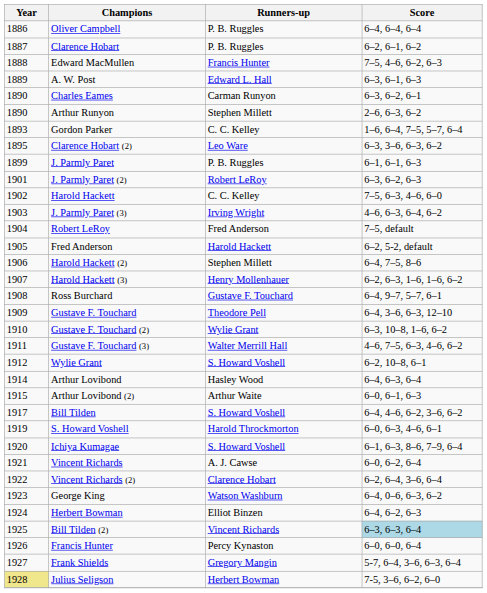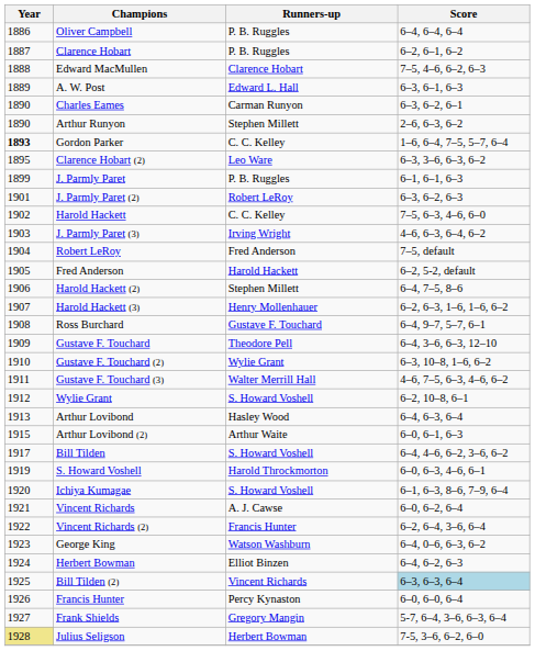 <table class="wikitable" style="font-size:98%;">
 <tr>
 <th style="width:60px;">Year</th>
 <th style="width:230px;">Champions</th>
 <th style="width:230px;">Runners-up</th>
 <th style="width:175px;">Score</th>
 </tr>
 <tr>
 <td>1886</td>
 <td> <a href='#'>Oliver Campbell</a></td>
 <td> P. B. Ruggles</td>
 <td>6–4, 6–4, 6–4</td>
 </tr>
 <tr>
 <td>1887</td>
 <td> <a href='#'>Clarence Hobart</a></td>
 <td> P. B. Ruggles</td>
 <td>6–2, 6–1, 6–2</td>
 </tr>
 <tr>
 <td>1888</td>
 <td> Edward MacMullen</td>
-<td> <a href='#'>Francis Hunter</a></td>
+<td> <a href='#'>Clarence Hobart</a></td>
 <td>7–5, 4–6, 6–2, 6–3</td>
 </tr>
 <tr>
 <td>1889</td>
 <td> A. W. Post</td>
 <td> <a href='#'>Edward L. Hall</a></td>
 <td>6–3, 6–1, 6–3</td>
 </tr>
 <tr>
 <td>1890</td>
 <td> <a href='#'>Charles Eames</a></td>
 <td> Carman Runyon</td>
 <td>6–3, 6–2, 6–1</td>
 </tr>
 <tr>
 <td>1890</td>
 <td> Arthur Runyon</td>
 <td> Stephen Millett</td>
 <td>2–6, 6–3, 6–2</td>
 </tr>
 <tr>
-<td>1893</td>
+<td><strong>1893</strong></td>
 <td> Gordon Parker</td>
 <td> C. C. Kelley</td>
 <td>1–6, 6–4, 7–5, 5–7, 6–4</td>
 </tr>
 <tr>
 <td>1895</td>
 <td> <a href='#'>Clarence Hobart</a> <small>(2)</small></td>
 <td> <a href='#'>Leo Ware</a></td>
 <td>6–3, 3–6, 6–3, 6–2</td>
 </tr>
 <tr>
 <td>1899</td>
 <td> <a href='#'>J. Parmly Paret</a></td>
 <td> P. B. Ruggles</td>
 <td>6–1, 6–1, 6–3</td>
 </tr>
 <tr>
 <td>1901</td>
 <td> <a href='#'>J. Parmly Paret</a> <small>(2)</small></td>
 <td> <a href='#'>Robert LeRoy</a></td>
 <td>6–3, 6–2, 6–3</td>
 </tr>
 <tr>
 <td>1902</td>
 <td> <a href='#'>Harold Hackett</a></td>
 <td> C. C. Kelley</td>
 <td>7–5, 6–3, 4–6, 6–0</td>
 </tr>
 <tr>
 <td>1903</td>
 <td> <a href='#'>J. Parmly Paret</a> <small>(3)</small></td>
 <td> <a href='#'>Irving Wright</a></td>
 <td>4–6, 6–3, 6–4, 6–2</td>
 </tr>
 <tr>
 <td>1904</td>
 <td> <a href='#'>Robert LeRoy</a></td>
 <td> Fred Anderson</td>
 <td>7–5, default</td>
 </tr>
 <tr>
 <td>1905</td>
 <td> Fred Anderson</td>
 <td> <a href='#'>Harold Hackett</a></td>
 <td>6–2, 5-2, default</td>
 </tr>
 <tr>
 <td>1906</td>
 <td> <a href='#'>Harold Hackett</a> <small>(2)</small></td>
 <td> Stephen Millett</td>
 <td>6–4, 7–5, 8–6</td>
 </tr>
 <tr>
 <td>1907</td>
 <td> <a href='#'>Harold Hackett</a> <small>(3)</small></td>
 <td> <a href='#'>Henry Mollenhauer</a></td>
 <td>6–2, 6–3, 1–6, 1–6, 6–2</td>
 </tr>
 <tr>
 <td>1908</td>
 <td> Ross Burchard</td>
 <td> <a href='#'>Gustave F. Touchard</a></td>
 <td>6–4, 9–7, 5–7, 6–1</td>
 </tr>
 <tr>
 <td>1909</td>
 <td> <a href='#'>Gustave F. Touchard</a></td>
 <td> <a href='#'>Theodore Pell</a></td>
 <td>6–4, 3–6, 6–3, 12–10</td>
 </tr>
 <tr>
 <td>1910</td>
 <td> <a href='#'>Gustave F. Touchard</a> <small>(2)</small></td>
 <td> <a href='#'>Wylie Grant</a></td>
 <td>6–3, 10–8, 1–6, 6–2</td>
 </tr>
 <tr>
 <td>1911</td>
 <td> <a href='#'>Gustave F. Touchard</a> <small>(3)</small></td>
 <td> <a href='#'>Walter Merrill Hall</a></td>
 <td>4–6, 7–5, 6–3, 4–6, 6–2</td>
 </tr>
 <tr>
 <td>1912</td>
 <td> <a href='#'>Wylie Grant</a></td>
 <td> <a href='#'>S. Howard Voshell</a></td>
 <td>6–2, 10–8, 6–1</td>
 </tr>
 <tr>
-<td>1914</td>
+<td>1913</td>
 <td> Arthur Lovibond</td>
 <td> Hasley Wood</td>
 <td>6–4, 6–3, 6–4</td>
 </tr>
 <tr>
 <td>1915</td>
 <td> Arthur Lovibond <small>(2)</small></td>
 <td> Arthur Waite</td>
 <td>6–0, 6–1, 6–3</td>
 </tr>
 <tr>
 <td>1917</td>
 <td> <a href='#'>Bill Tilden</a></td>
 <td> <a href='#'>S. Howard Voshell</a></td>
 <td>6–4, 4–6, 6–2, 3–6, 6–2</td>
 </tr>
 <tr>
 <td>1919</td>
 <td> <a href='#'>S. Howard Voshell</a></td>
 <td> <a href='#'>Harold Throckmorton</a></td>
 <td>6–0, 6–3, 4–6, 6–1</td>
 </tr>
 <tr>
 <td>1920</td>
 <td> <a href='#'>Ichiya Kumagae</a></td>
 <td> <a href='#'>S. Howard Voshell</a></td>
 <td>6–1, 6–3, 8–6, 7–9, 6–4</td>
 </tr>
 <tr>
 <td>1921</td>
 <td> <a href='#'>Vincent Richards</a></td>
 <td> A. J. Cawse</td>
 <td>6–0, 6–2, 6–4</td>
 </tr>
 <tr>
 <td>1922</td>
 <td> <a href='#'>Vincent Richards</a> <small>(2)</small></td>
-<td> <a href='#'>Clarence Hobart</a></td>
+<td> <a href='#'>Francis Hunter</a></td>
 <td>6–2, 6–4, 3–6, 6–4</td>
 </tr>
 <tr>
 <td>1923</td>
 <td> George King</td>
 <td> <a href='#'>Watson Washburn</a></td>
 <td>6–4, 0–6, 6–3, 6–2</td>
 </tr>
 <tr>
 <td>1924</td>
 <td> <a href='#'>Herbert Bowman</a></td>
 <td> Elliot Binzen</td>
 <td>6–4, 6–2, 6–3</td>
 </tr>
 <tr>
 <td>1925</td>
 <td> <a href='#'>Bill Tilden</a> <small>(2)</small></td>
 <td> <a href='#'>Vincent Richards</a></td>
 <td style="background: lightblue;">6–3, 6–3, 6–4</td>
 </tr>
 <tr>
 <td>1926</td>
 <td> <a href='#'>Francis Hunter</a></td>
 <td> Percy Kynaston</td>
 <td>6–0, 6–0, 6–4</td>
 </tr>
 <tr>
 <td>1927</td>
 <td> <a href='#'>Frank Shields</a></td>
 <td> <a href='#'>Gregory Mangin</a></td>
 <td>5-7, 6–4, 3–6, 6–3, 6–4</td>
 </tr>
 <tr>
 <td style="background: khaki;">1928</td>
 <td> <a href='#'>Julius Seligson</a></td>
 <td> <a href='#'>Herbert Bowman</a></td>
 <td>7-5, 3–6, 6–2, 6–0</td>
 </tr>
 <tr>
 </tr>
 </table>
